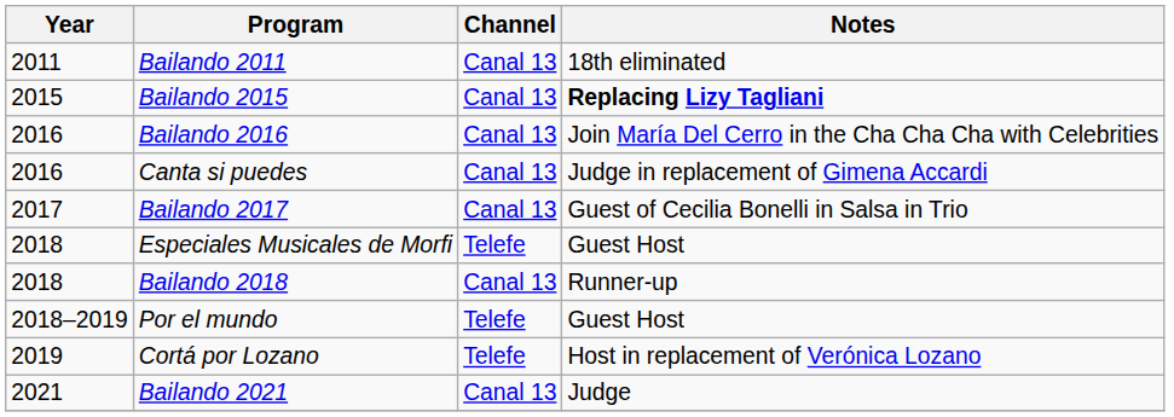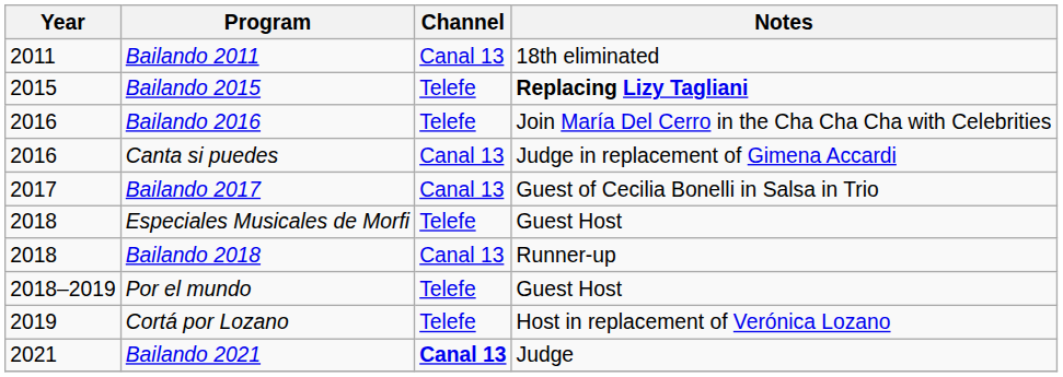 <table class="wikitable" style="font-size: 90%;">
 <tr>
 <th>Year</th>
 <th>Program</th>
 <th>Channel</th>
 <th>Notes</th>
 </tr>
 <tr>
 <td>2011</td>
 <td><em><a href='#'>Bailando 2011</a></em></td>
 <td><a href='#'>Canal 13</a></td>
 <td>18th eliminated</td>
 </tr>
 <tr>
 <td>2015</td>
 <td><em><a href='#'>Bailando 2015</a></em></td>
-<td><a href='#'>Canal 13</a></td>
+<td><a href='#'>Telefe</a></td>
 <td><strong>Replacing <a href='#'>Lizy Tagliani</a></strong></td>
 </tr>
 <tr>
 <td>2016</td>
 <td><em><a href='#'>Bailando 2016</a></em></td>
-<td><a href='#'>Canal 13</a></td>
+<td><a href='#'>Telefe</a></td>
 <td>Join <a href='#'>María Del Cerro</a> in the Cha Cha Cha with Celebrities</td>
 </tr>
 <tr>
 <td>2016</td>
 <td><em>Canta si puedes</em></td>
 <td><a href='#'>Canal 13</a></td>
 <td>Judge in replacement of <a href='#'>Gimena Accardi</a></td>
 </tr>
 <tr>
 <td>2017</td>
 <td><em><a href='#'>Bailando 2017</a></em></td>
 <td><a href='#'>Canal 13</a></td>
 <td>Guest of Cecilia Bonelli in Salsa in Trio</td>
 </tr>
 <tr>
 <td>2018</td>
 <td><em>Especiales Musicales de Morfi</em></td>
 <td><a href='#'>Telefe</a></td>
 <td>Guest Host</td>
 </tr>
 <tr>
 <td>2018</td>
 <td><em><a href='#'>Bailando 2018</a></em></td>
 <td><a href='#'>Canal 13</a></td>
 <td>Runner-up</td>
 </tr>
 <tr>
 <td>2018–2019</td>
 <td><em>Por el mundo</em></td>
 <td><a href='#'>Telefe</a></td>
 <td>Guest Host</td>
 </tr>
 <tr>
 <td>2019</td>
 <td><em>Cortá por Lozano</em></td>
 <td><a href='#'>Telefe</a></td>
 <td>Host in replacement of <a href='#'>Verónica Lozano</a></td>
 </tr>
 <tr>
 <td>2021</td>
 <td><em><a href='#'>Bailando 2021</a></em></td>
-<td><a href='#'>Canal 13</a></td>
+<td><strong><a href='#'>Canal 13</a></strong></td>
 <td>Judge</td>
 </tr>
 <tr>
 </tr>
 </table>
